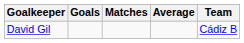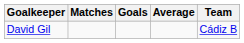 <table class="wikitable sortable" class="wikitable">
 <tr style="background:#ccc; text-align:center;">
 <th>Goalkeeper</th>
+<th>Matches</th>
 <th>Goals</th>
-<th>Matches</th>
 <th>Average</th>
 <th>Team</th>
 </tr>
 <tr>
 <td> <a href='#'>David Gil</a></td>
 <td></td>
 <td></td>
 <td></td>
 <td><a href='#'>Cádiz B</a></td>
 </tr>
 </table>
